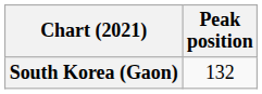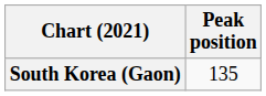 <table class="wikitable plainrowheaders" style="text-align:center">
 <tr>
 <th scope="col">Chart (2021)</th>
 <th scope="col">Peak<br>position</th>
 </tr>
 <tr>
 <th scope="row">South Korea (Gaon)</th>
-<td>132</td>
+<td>135</td>
 </tr>
 </table>
